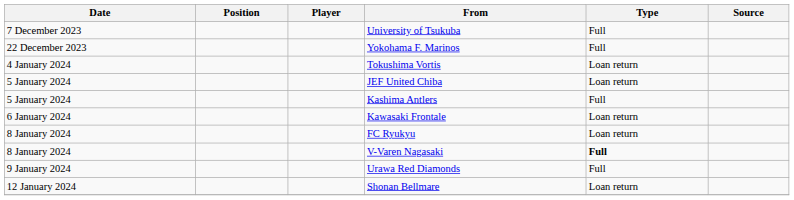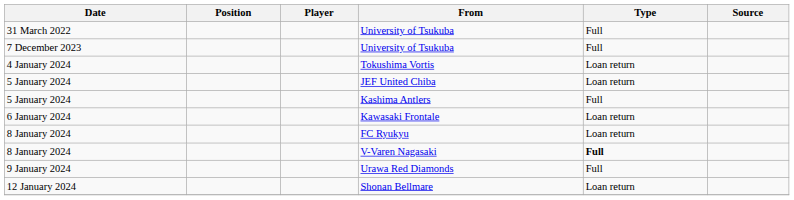 <table class="wikitable sortable" style="width:90%; text-align:center; font-size:95%; text-align:left;">
 <tr>
 <th>Date</th>
 <th>Position</th>
 <th>Player</th>
 <th>From</th>
 <th>Type</th>
 <th>Source</th>
 </tr>
 <tr>
-<td>7 December 2023</td>
+<td>31 March 2022</td>
 <td></td>
 <td></td>
 <td> <a href='#'>University of Tsukuba</a></td>
 <td>Full</td>
 <td></td>
 </tr>
 <tr>
-<td>22 December 2023</td>
+<td>7 December 2023</td>
 <td></td>
 <td></td>
-<td> <a href='#'>Yokohama F. Marinos</a></td>
+<td> <a href='#'>University of Tsukuba</a></td>
 <td>Full</td>
 <td></td>
 </tr>
 <tr>
 <td>4 January 2024</td>
 <td></td>
 <td></td>
 <td> <a href='#'>Tokushima Vortis</a></td>
 <td>Loan return</td>
 <td></td>
 </tr>
 <tr>
 <td>5 January 2024</td>
 <td></td>
 <td></td>
 <td> <a href='#'>JEF United Chiba</a></td>
 <td>Loan return</td>
 <td></td>
 </tr>
 <tr>
 <td>5 January 2024</td>
 <td></td>
 <td></td>
 <td> <a href='#'>Kashima Antlers</a></td>
 <td>Full</td>
 <td></td>
 </tr>
 <tr>
 <td>6 January 2024</td>
 <td></td>
 <td></td>
 <td> <a href='#'>Kawasaki Frontale</a></td>
 <td>Loan return</td>
 <td></td>
 </tr>
 <tr>
 <td>8 January 2024</td>
 <td></td>
 <td></td>
 <td> <a href='#'>FC Ryukyu</a></td>
 <td>Loan return</td>
 <td></td>
 </tr>
 <tr>
 <td>8 January 2024</td>
 <td></td>
 <td></td>
 <td> <a href='#'>V-Varen Nagasaki</a></td>
 <td><strong>Full</strong></td>
 <td></td>
 </tr>
 <tr>
 <td>9 January 2024</td>
 <td></td>
 <td></td>
 <td> <a href='#'>Urawa Red Diamonds</a></td>
 <td>Full</td>
 <td></td>
 </tr>
 <tr>
 <td>12 January 2024</td>
 <td></td>
 <td></td>
 <td> <a href='#'>Shonan Bellmare</a></td>
 <td>Loan return</td>
 <td></td>
 </tr>
 <tr>
 </tr>
 </table>
